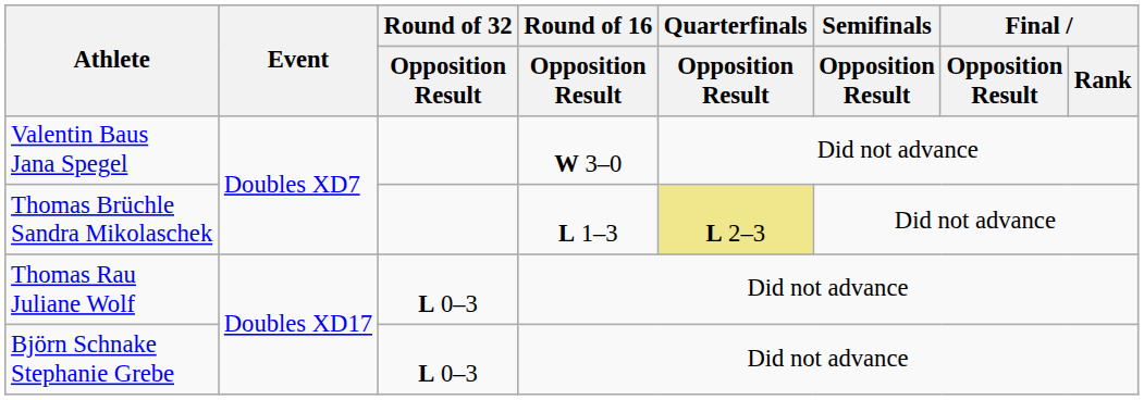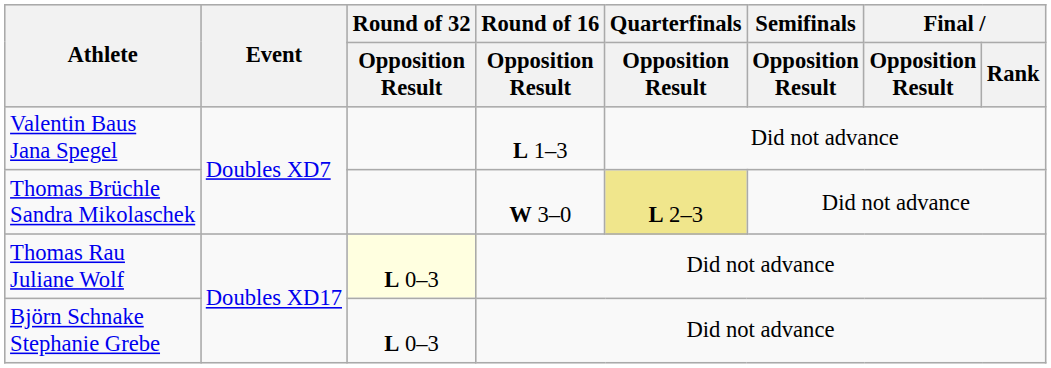 <table class=wikitable style="font-size:90%">
 <tr align=center>
 <th rowspan="2">Athlete</th>
 <th rowspan="2">Event</th>
 <th>Round of 32</th>
 <th>Round of 16</th>
 <th>Quarterfinals</th>
 <th>Semifinals</th>
 <th colspan="2">Final / </th>
 </tr>
 <tr>
 <th>Opposition<br>Result</th>
 <th>Opposition<br>Result</th>
 <th>Opposition<br>Result</th>
 <th>Opposition<br>Result</th>
 <th>Opposition<br>Result</th>
 <th>Rank</th>
 </tr>
 <tr align=center>
 <td align=left><a href='#'>Valentin Baus</a><br><a href='#'>Jana Spegel</a></td>
 <td align=left rowspan=2><a href='#'>Doubles XD7</a></td>
 <td></td>
-<td><br><strong>W</strong> 3–0</td>
+<td><br><strong>L</strong> 1–3</td>
 <td colspan=4>Did not advance</td>
 </tr>
 <tr align=center>
 <td align=left><a href='#'>Thomas Brüchle</a><br><a href='#'>Sandra Mikolaschek</a></td>
 <td></td>
-<td><br><strong>L</strong> 1–3</td>
+<td><br><strong>W</strong> 3–0</td>
 <td style="background: khaki;"><br><strong>L</strong> 2–3</td>
 <td colspan=3>Did not advance</td>
 </tr>
 <tr align=center>
 <td align=left><a href='#'>Thomas Rau</a><br><a href='#'>Juliane Wolf</a></td>
 <td align=left rowspan=2><a href='#'>Doubles XD17</a></td>
-<td><br><strong>L</strong> 0–3</td>
+<td style="background: lightyellow;"><br><strong>L</strong> 0–3</td>
 <td colspan=5>Did not advance</td>
 </tr>
 <tr align=center>
 <td align=left><a href='#'>Björn Schnake</a><br><a href='#'>Stephanie Grebe</a></td>
 <td><br><strong>L</strong> 0–3</td>
 <td colspan=5>Did not advance</td>
 </tr>
 </table>
